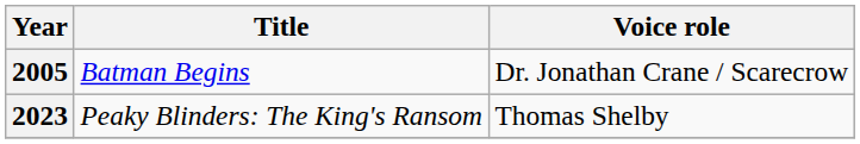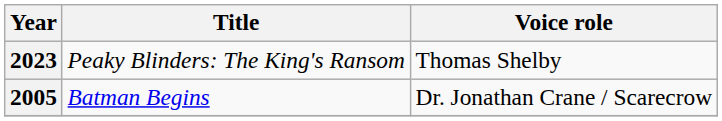 <table class="wikitable plainrowheaders sortable">
 <tr>
 <th>Year</th>
 <th>Title</th>
 <th>Voice role</th>
 </tr>
 <tr>
+<th scope="row">2023</th>
+<td><em>Peaky Blinders: The King's Ransom</em></td>
+<td>Thomas Shelby</td>
+</tr>
+<tr>
 <th scope="row">2005</th>
 <td><em><a href='#'>Batman Begins</a></em></td>
 <td>Dr. Jonathan Crane / Scarecrow</td>
 </tr>
 <tr>
-<th scope="row">2023</th>
-<td><em>Peaky Blinders: The King's Ransom</em></td>
-<td>Thomas Shelby</td>
-</tr>
-<tr>
 </tr>
 </table>
